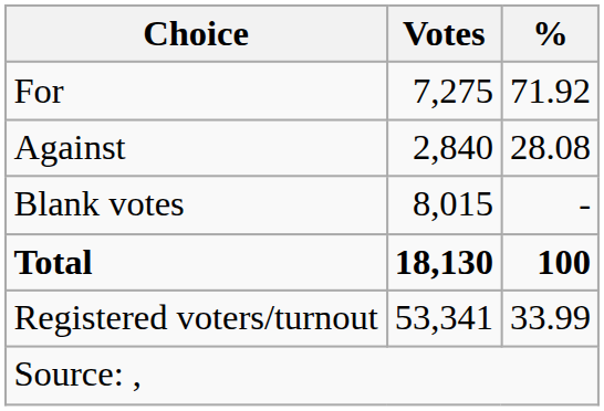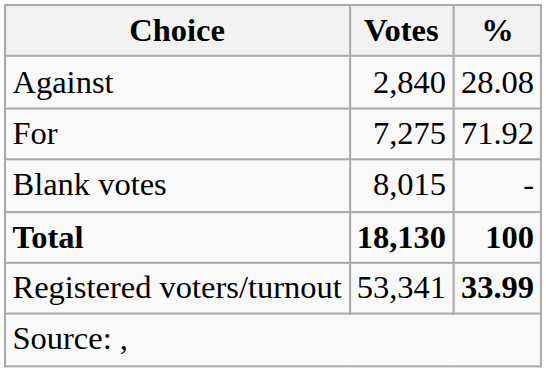 <table class=wikitable style=text-align:right>
 <tr>
 <th>Choice</th>
 <th>Votes</th>
 <th>%</th>
 </tr>
 <tr>
+<td align=left>Against</td>
+<td>2,840</td>
+<td>28.08</td>
+</tr>
+<tr>
 <td align=left>For</td>
 <td>7,275</td>
 <td>71.92</td>
-</tr>
-<tr>
-<td align=left>Against</td>
-<td>2,840</td>
-<td>28.08</td>
 </tr>
 <tr>
 <td align=left>Blank votes</td>
 <td>8,015</td>
 <td>-</td>
 </tr>
 <tr>
 <td align=left><strong>Total</strong></td>
 <td><strong>18,130</strong></td>
 <td><strong>100</strong></td>
 </tr>
 <tr>
 <td align=left>Registered voters/turnout</td>
 <td>53,341</td>
-<td>33.99</td>
+<td><strong>33.99</strong></td>
 </tr>
 <tr>
 <td colspan=3 align=left>Source: , </td>
 </tr>
 </table>
